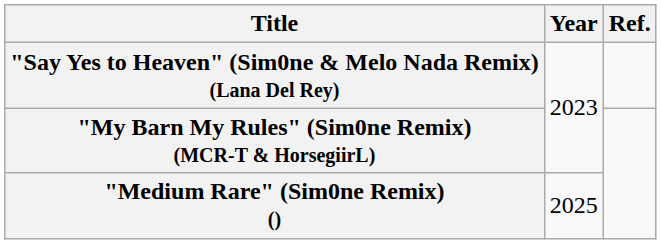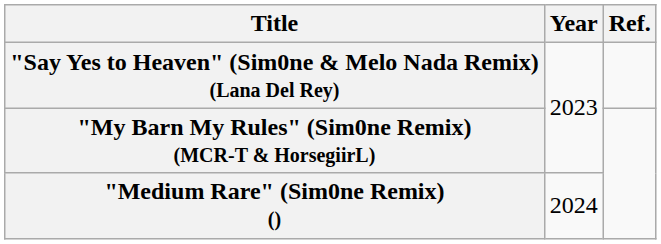 <table class="wikitable plainrowheaders" style="text-align:center;">
 <tr>
 <th scope="col">Title</th>
 <th scope="col">Year</th>
 <th>Ref.</th>
 </tr>
 <tr>
 <th scope="row">"Say Yes to Heaven" (Sim0ne & Melo Nada Remix)<br><small>(Lana Del Rey)</small></th>
 <td rowspan="2">2023</td>
 <td></td>
 </tr>
 <tr>
 <th scope="row">"My Barn My Rules" (Sim0ne Remix)<br><small>(MCR-T & HorsegiirL)</small></th>
 <td rowspan="2"></td>
 </tr>
 <tr>
 <th scope="row">"Medium Rare" (Sim0ne Remix)<br><small>()</small></th>
-<td>2025</td>
+<td>2024</td>
 </tr>
 </table>
